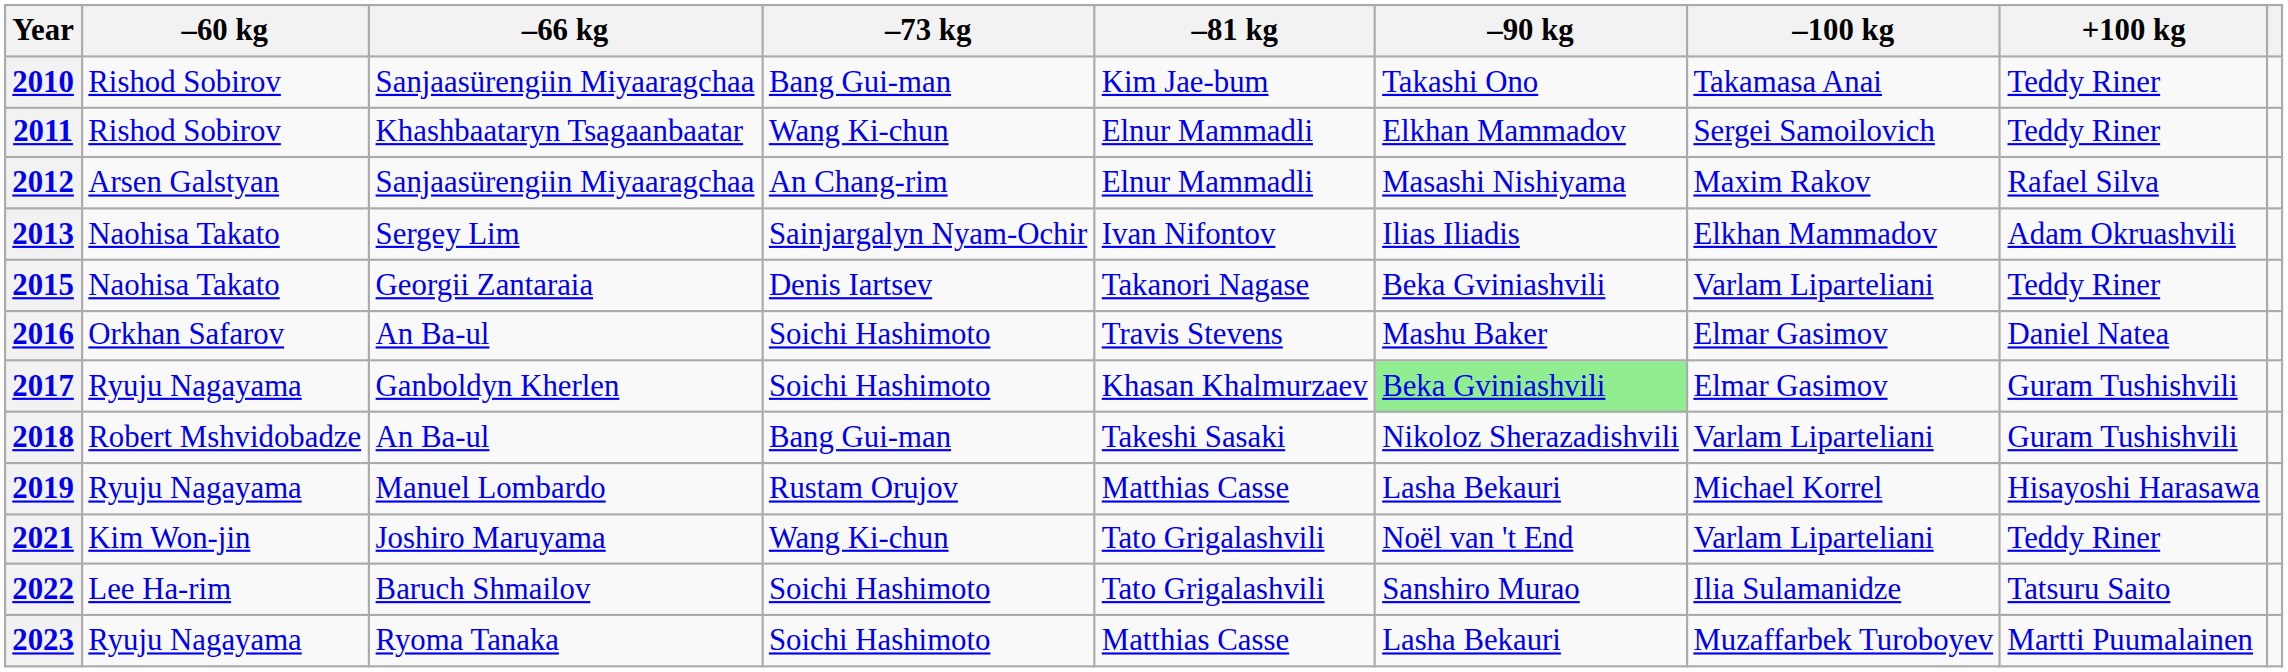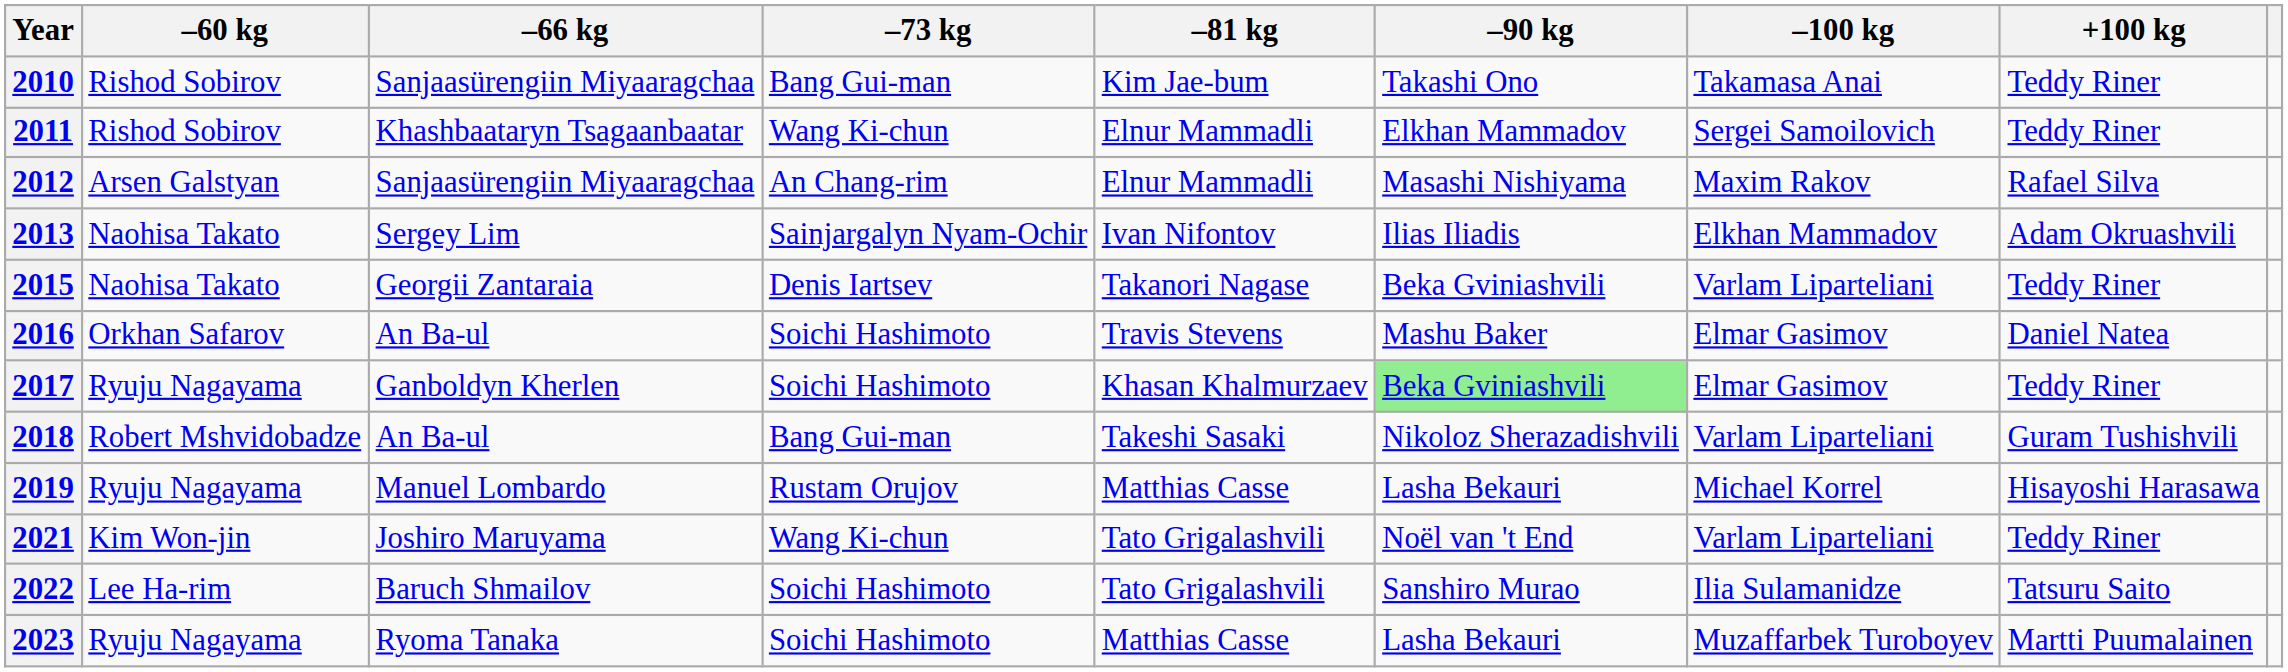 <table class=wikitable style="font-size:90%;">
 <tr>
 <th>Year</th>
 <th>–60 kg</th>
 <th>–66 kg</th>
 <th>–73 kg</th>
 <th>–81 kg</th>
 <th>–90 kg</th>
 <th>–100 kg</th>
 <th>+100 kg</th>
 <th></th>
 </tr>
 <tr>
 <th><a href='#'>2010</a></th>
 <td> <a href='#'>Rishod Sobirov</a></td>
 <td> <a href='#'>Sanjaasürengiin Miyaaragchaa</a></td>
 <td> <a href='#'>Bang Gui-man</a></td>
 <td> <a href='#'>Kim Jae-bum</a></td>
 <td> <a href='#'>Takashi Ono</a></td>
 <td> <a href='#'>Takamasa Anai</a></td>
 <td> <a href='#'>Teddy Riner</a></td>
 <td></td>
 </tr>
 <tr>
 <th><a href='#'>2011</a></th>
 <td> <a href='#'>Rishod Sobirov</a></td>
 <td> <a href='#'>Khashbaataryn Tsagaanbaatar</a></td>
 <td> <a href='#'>Wang Ki-chun</a></td>
 <td> <a href='#'>Elnur Mammadli</a></td>
 <td> <a href='#'>Elkhan Mammadov</a></td>
 <td> <a href='#'>Sergei Samoilovich</a></td>
 <td> <a href='#'>Teddy Riner</a></td>
 <td></td>
 </tr>
 <tr>
 <th><a href='#'>2012</a></th>
 <td> <a href='#'>Arsen Galstyan</a></td>
 <td> <a href='#'>Sanjaasürengiin Miyaaragchaa</a></td>
 <td> <a href='#'>An Chang-rim</a></td>
 <td> <a href='#'>Elnur Mammadli</a></td>
 <td> <a href='#'>Masashi Nishiyama</a></td>
 <td> <a href='#'>Maxim Rakov</a></td>
 <td> <a href='#'>Rafael Silva</a></td>
 <td></td>
 </tr>
 <tr>
 <th><a href='#'>2013</a></th>
 <td> <a href='#'>Naohisa Takato</a></td>
 <td> <a href='#'>Sergey Lim</a></td>
 <td> <a href='#'>Sainjargalyn Nyam-Ochir</a></td>
 <td> <a href='#'>Ivan Nifontov</a></td>
 <td> <a href='#'>Ilias Iliadis</a></td>
 <td> <a href='#'>Elkhan Mammadov</a></td>
 <td> <a href='#'>Adam Okruashvili</a></td>
 <td></td>
 </tr>
 <tr>
 <th><a href='#'>2015</a></th>
 <td> <a href='#'>Naohisa Takato</a></td>
 <td> <a href='#'>Georgii Zantaraia</a></td>
 <td> <a href='#'>Denis Iartsev</a></td>
 <td> <a href='#'>Takanori Nagase</a></td>
 <td> <a href='#'>Beka Gviniashvili</a></td>
 <td> <a href='#'>Varlam Liparteliani</a></td>
 <td> <a href='#'>Teddy Riner</a></td>
 <td></td>
 </tr>
 <tr>
 <th><a href='#'>2016</a></th>
 <td> <a href='#'>Orkhan Safarov</a></td>
 <td> <a href='#'>An Ba-ul</a></td>
 <td> <a href='#'>Soichi Hashimoto</a></td>
 <td> <a href='#'>Travis Stevens</a></td>
 <td> <a href='#'>Mashu Baker</a></td>
 <td> <a href='#'>Elmar Gasimov</a></td>
 <td> <a href='#'>Daniel Natea</a></td>
 <td></td>
 </tr>
 <tr>
 <th><a href='#'>2017</a></th>
 <td> <a href='#'>Ryuju Nagayama</a></td>
 <td> <a href='#'>Ganboldyn Kherlen</a></td>
 <td> <a href='#'>Soichi Hashimoto</a></td>
 <td> <a href='#'>Khasan Khalmurzaev</a></td>
 <td style="background: lightgreen;"> <a href='#'>Beka Gviniashvili</a></td>
 <td> <a href='#'>Elmar Gasimov</a></td>
-<td> <a href='#'>Guram Tushishvili</a></td>
+<td> <a href='#'>Teddy Riner</a></td>
 <td></td>
 </tr>
 <tr>
 <th><a href='#'>2018</a></th>
 <td> <a href='#'>Robert Mshvidobadze</a></td>
 <td> <a href='#'>An Ba-ul</a></td>
 <td> <a href='#'>Bang Gui-man</a></td>
 <td> <a href='#'>Takeshi Sasaki</a></td>
 <td> <a href='#'>Nikoloz Sherazadishvili</a></td>
 <td> <a href='#'>Varlam Liparteliani</a></td>
 <td> <a href='#'>Guram Tushishvili</a></td>
 <td></td>
 </tr>
 <tr>
 <th><a href='#'>2019</a></th>
 <td> <a href='#'>Ryuju Nagayama</a></td>
 <td> <a href='#'>Manuel Lombardo</a></td>
 <td> <a href='#'>Rustam Orujov</a></td>
 <td> <a href='#'>Matthias Casse</a></td>
 <td> <a href='#'>Lasha Bekauri</a></td>
 <td> <a href='#'>Michael Korrel</a></td>
 <td> <a href='#'>Hisayoshi Harasawa</a></td>
 <td></td>
 </tr>
 <tr>
 <th><a href='#'>2021</a></th>
 <td> <a href='#'>Kim Won-jin</a></td>
 <td> <a href='#'>Joshiro Maruyama</a></td>
 <td> <a href='#'>Wang Ki-chun</a></td>
 <td> <a href='#'>Tato Grigalashvili</a></td>
 <td> <a href='#'>Noël van 't End</a></td>
 <td> <a href='#'>Varlam Liparteliani</a></td>
 <td> <a href='#'>Teddy Riner</a></td>
 <td></td>
 </tr>
 <tr>
 <th><a href='#'>2022</a></th>
 <td> <a href='#'>Lee Ha-rim</a></td>
 <td> <a href='#'>Baruch Shmailov</a></td>
 <td> <a href='#'>Soichi Hashimoto</a></td>
 <td> <a href='#'>Tato Grigalashvili</a></td>
 <td> <a href='#'>Sanshiro Murao</a></td>
 <td> <a href='#'>Ilia Sulamanidze</a></td>
 <td> <a href='#'>Tatsuru Saito</a></td>
 <td></td>
 </tr>
 <tr>
 <th><a href='#'>2023</a></th>
 <td> <a href='#'>Ryuju Nagayama</a></td>
 <td> <a href='#'>Ryoma Tanaka</a></td>
 <td> <a href='#'>Soichi Hashimoto</a></td>
 <td> <a href='#'>Matthias Casse</a></td>
 <td> <a href='#'>Lasha Bekauri</a></td>
 <td> <a href='#'>Muzaffarbek Turoboyev</a></td>
 <td> <a href='#'>Martti Puumalainen</a></td>
 <td></td>
 </tr>
 </table>
